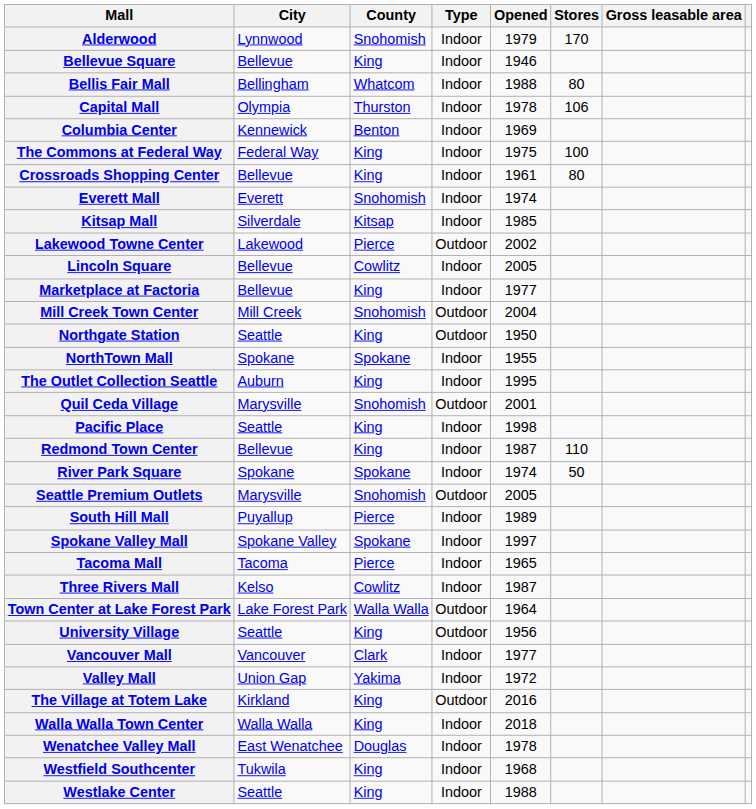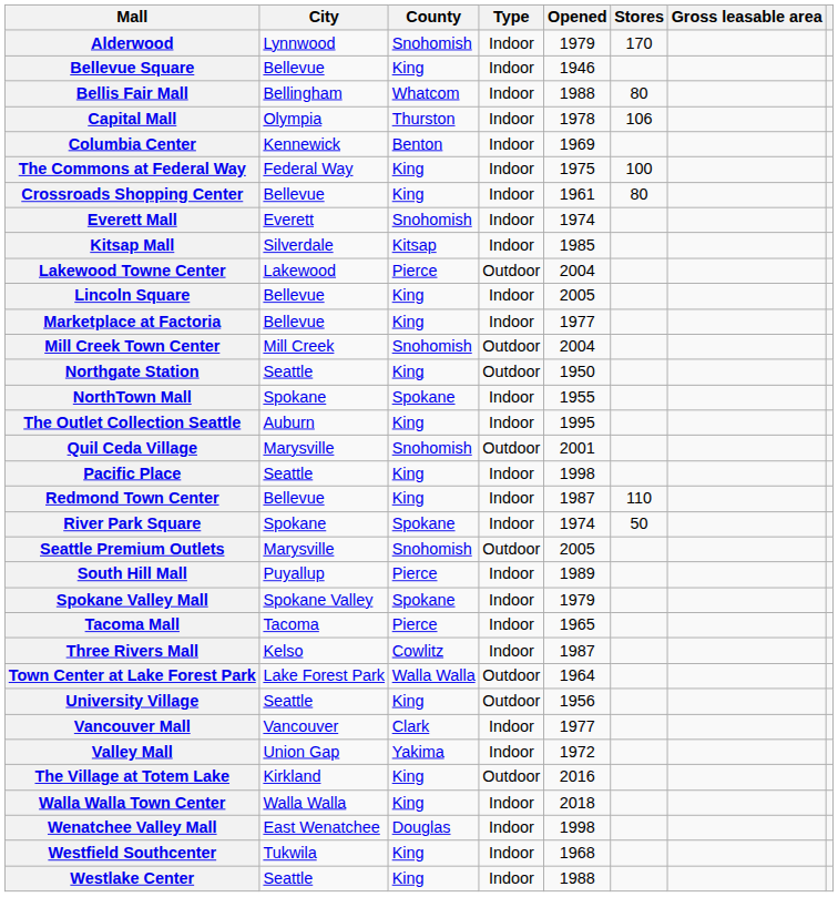 <table class="wikitable plainrowheaders sortable" style="text-align:center">
 <tr>
 <th scope="col">Mall</th>
 <th scope="col">City</th>
 <th scope="col">County</th>
 <th scope="col">Type</th>
 <th scope="col">Opened</th>
 <th scope="col">Stores</th>
 <th scope="col">Gross leasable area</th>
 <th scope="col" class="unsortable"></th>
 </tr>
 <tr>
 <th scope="row"><a href='#'>Alderwood</a></th>
 <td align="left"><a href='#'>Lynnwood</a></td>
 <td align="left"><a href='#'>Snohomish</a></td>
 <td>Indoor</td>
 <td>1979</td>
 <td>170</td>
 <td></td>
 <td></td>
 </tr>
 <tr>
 <th scope="row"><a href='#'>Bellevue Square</a></th>
 <td align="left"><a href='#'>Bellevue</a></td>
 <td align="left"><a href='#'>King</a></td>
 <td>Indoor</td>
 <td>1946</td>
 <td></td>
 <td></td>
 <td></td>
 </tr>
 <tr>
 <th scope="row"><a href='#'>Bellis Fair Mall</a></th>
 <td align="left"><a href='#'>Bellingham</a></td>
 <td align="left"><a href='#'>Whatcom</a></td>
 <td>Indoor</td>
 <td>1988</td>
 <td>80</td>
 <td></td>
 <td></td>
 </tr>
 <tr>
 <th scope="row"><a href='#'>Capital Mall</a></th>
 <td align="left"><a href='#'>Olympia</a></td>
 <td align="left"><a href='#'>Thurston</a></td>
 <td>Indoor</td>
 <td>1978</td>
 <td>106</td>
 <td></td>
 <td></td>
 </tr>
 <tr>
 <th scope="row"><a href='#'>Columbia Center</a></th>
 <td align="left"><a href='#'>Kennewick</a></td>
 <td align="left"><a href='#'>Benton</a></td>
 <td>Indoor</td>
 <td>1969</td>
 <td></td>
 <td></td>
 <td></td>
 </tr>
 <tr>
 <th scope="row"><a href='#'>The Commons at Federal Way</a></th>
 <td align="left"><a href='#'>Federal Way</a></td>
 <td align="left"><a href='#'>King</a></td>
 <td>Indoor</td>
 <td>1975</td>
 <td>100</td>
 <td></td>
 <td></td>
 </tr>
 <tr>
 <th scope="row"><a href='#'>Crossroads Shopping Center</a></th>
 <td align="left"><a href='#'>Bellevue</a></td>
 <td align="left"><a href='#'>King</a></td>
 <td>Indoor</td>
 <td>1961</td>
 <td>80</td>
 <td></td>
 <td></td>
 </tr>
 <tr>
 <th scope="row"><a href='#'>Everett Mall</a></th>
 <td align="left"><a href='#'>Everett</a></td>
 <td align="left"><a href='#'>Snohomish</a></td>
 <td>Indoor</td>
 <td>1974</td>
 <td></td>
 <td></td>
 <td></td>
 </tr>
 <tr>
 <th scope="row"><a href='#'>Kitsap Mall</a></th>
 <td align="left"><a href='#'>Silverdale</a></td>
 <td align="left"><a href='#'>Kitsap</a></td>
 <td>Indoor</td>
 <td>1985</td>
 <td></td>
 <td></td>
 <td></td>
 </tr>
 <tr>
 <th scope="row"><a href='#'>Lakewood Towne Center</a></th>
 <td align="left"><a href='#'>Lakewood</a></td>
 <td align="left"><a href='#'>Pierce</a></td>
 <td>Outdoor</td>
-<td>2002</td>
+<td>2004</td>
 <td></td>
 <td></td>
 <td></td>
 </tr>
 <tr>
 <th scope="row"><a href='#'>Lincoln Square</a></th>
 <td align="left"><a href='#'>Bellevue</a></td>
-<td align="left"><a href='#'>Cowlitz</a></td>
+<td align="left"><a href='#'>King</a></td>
 <td>Indoor</td>
 <td>2005</td>
 <td></td>
 <td></td>
 <td></td>
 </tr>
 <tr>
 <th scope="row"><a href='#'>Marketplace at Factoria</a></th>
 <td align="left"><a href='#'>Bellevue</a></td>
 <td align="left"><a href='#'>King</a></td>
 <td>Indoor</td>
 <td>1977</td>
 <td></td>
 <td></td>
 <td></td>
 </tr>
 <tr>
 <th scope="row"><a href='#'>Mill Creek Town Center</a></th>
 <td align="left"><a href='#'>Mill Creek</a></td>
 <td align="left"><a href='#'>Snohomish</a></td>
 <td>Outdoor</td>
 <td>2004</td>
 <td></td>
 <td></td>
 <td></td>
 </tr>
 <tr>
 <th scope="row"><a href='#'>Northgate Station</a></th>
 <td align="left"><a href='#'>Seattle</a></td>
 <td align="left"><a href='#'>King</a></td>
 <td>Outdoor</td>
 <td>1950</td>
 <td></td>
 <td></td>
 <td></td>
 </tr>
 <tr>
 <th scope="row"><a href='#'>NorthTown Mall</a></th>
 <td align="left"><a href='#'>Spokane</a></td>
 <td align="left"><a href='#'>Spokane</a></td>
 <td>Indoor</td>
 <td>1955</td>
 <td></td>
 <td></td>
 <td></td>
 </tr>
 <tr>
 <th scope="row"><a href='#'>The Outlet Collection Seattle</a></th>
 <td align="left"><a href='#'>Auburn</a></td>
 <td align="left"><a href='#'>King</a></td>
 <td>Indoor</td>
 <td>1995</td>
 <td></td>
 <td></td>
 <td></td>
 </tr>
 <tr>
 <th scope="row"><a href='#'>Quil Ceda Village</a></th>
 <td align="left"><a href='#'>Marysville</a></td>
 <td align="left"><a href='#'>Snohomish</a></td>
 <td>Outdoor</td>
 <td>2001</td>
 <td></td>
 <td></td>
 <td></td>
 </tr>
 <tr>
 <th scope="row"><a href='#'>Pacific Place</a></th>
 <td align="left"><a href='#'>Seattle</a></td>
 <td align="left"><a href='#'>King</a></td>
 <td>Indoor</td>
 <td>1998</td>
 <td></td>
 <td></td>
 <td></td>
 </tr>
 <tr>
 <th scope="row"><a href='#'>Redmond Town Center</a></th>
 <td align="left"><a href='#'>Bellevue</a></td>
 <td align="left"><a href='#'>King</a></td>
 <td>Indoor</td>
 <td>1987</td>
 <td>110</td>
 <td></td>
 <td></td>
 </tr>
 <tr>
 <th scope="row"><a href='#'>River Park Square</a></th>
 <td align="left"><a href='#'>Spokane</a></td>
 <td align="left"><a href='#'>Spokane</a></td>
 <td>Indoor</td>
 <td>1974</td>
 <td>50</td>
 <td></td>
 <td></td>
 </tr>
 <tr>
 <th scope="row"><a href='#'>Seattle Premium Outlets</a></th>
 <td align="left"><a href='#'>Marysville</a></td>
 <td align="left"><a href='#'>Snohomish</a></td>
 <td>Outdoor</td>
 <td>2005</td>
 <td></td>
 <td></td>
 <td></td>
 </tr>
 <tr>
 <th scope="row"><a href='#'>South Hill Mall</a></th>
 <td align="left"><a href='#'>Puyallup</a></td>
 <td align="left"><a href='#'>Pierce</a></td>
 <td>Indoor</td>
 <td>1989</td>
 <td></td>
 <td></td>
 <td></td>
 </tr>
 <tr>
 <th scope="row"><a href='#'>Spokane Valley Mall</a></th>
 <td align="left"><a href='#'>Spokane Valley</a></td>
 <td align="left"><a href='#'>Spokane</a></td>
 <td>Indoor</td>
-<td>1997</td>
+<td>1979</td>
 <td></td>
 <td></td>
 <td></td>
 </tr>
 <tr>
 <th scope="row"><a href='#'>Tacoma Mall</a></th>
 <td align="left"><a href='#'>Tacoma</a></td>
 <td align="left"><a href='#'>Pierce</a></td>
 <td>Indoor</td>
 <td>1965</td>
 <td></td>
 <td></td>
 <td></td>
 </tr>
 <tr>
 <th scope="row"><a href='#'>Three Rivers Mall</a></th>
 <td align="left"><a href='#'>Kelso</a></td>
 <td align="left"><a href='#'>Cowlitz</a></td>
 <td>Indoor</td>
 <td>1987</td>
 <td></td>
 <td></td>
 <td></td>
 </tr>
 <tr>
 <th scope="row"><a href='#'>Town Center at Lake Forest Park</a></th>
 <td align="left"><a href='#'>Lake Forest Park</a></td>
 <td align="left"><a href='#'>Walla Walla</a></td>
 <td>Outdoor</td>
 <td>1964</td>
 <td></td>
 <td></td>
 <td></td>
 </tr>
 <tr>
 <th scope="row"><a href='#'>University Village</a></th>
 <td align="left"><a href='#'>Seattle</a></td>
 <td align="left"><a href='#'>King</a></td>
 <td>Outdoor</td>
 <td>1956</td>
 <td></td>
 <td></td>
 <td></td>
 </tr>
 <tr>
 <th scope="row"><a href='#'>Vancouver Mall</a></th>
 <td align="left"><a href='#'>Vancouver</a></td>
 <td align="left"><a href='#'>Clark</a></td>
 <td>Indoor</td>
 <td>1977</td>
 <td></td>
 <td></td>
 <td></td>
 </tr>
 <tr>
 <th scope="row"><a href='#'>Valley Mall</a></th>
 <td align="left"><a href='#'>Union Gap</a></td>
 <td align="left"><a href='#'>Yakima</a></td>
 <td>Indoor</td>
 <td>1972</td>
 <td></td>
 <td></td>
 <td></td>
 </tr>
 <tr>
 <th scope="row"><a href='#'>The Village at Totem Lake</a></th>
 <td align="left"><a href='#'>Kirkland</a></td>
 <td align="left"><a href='#'>King</a></td>
 <td>Outdoor</td>
 <td>2016</td>
 <td></td>
 <td></td>
 <td></td>
 </tr>
 <tr>
 <th scope="row"><a href='#'>Walla Walla Town Center</a></th>
 <td align="left"><a href='#'>Walla Walla</a></td>
 <td align="left"><a href='#'>King</a></td>
 <td>Indoor</td>
 <td>2018</td>
 <td></td>
 <td></td>
 <td></td>
 </tr>
 <tr>
 <th scope="row"><a href='#'>Wenatchee Valley Mall</a></th>
 <td align="left"><a href='#'>East Wenatchee</a></td>
 <td align="left"><a href='#'>Douglas</a></td>
 <td>Indoor</td>
-<td>1978</td>
+<td>1998</td>
 <td></td>
 <td></td>
 <td></td>
 </tr>
 <tr>
 <th scope="row"><a href='#'>Westfield Southcenter</a></th>
 <td align="left"><a href='#'>Tukwila</a></td>
 <td align="left"><a href='#'>King</a></td>
 <td>Indoor</td>
 <td>1968</td>
 <td></td>
 <td></td>
 <td></td>
 </tr>
 <tr>
 <th scope="row"><a href='#'>Westlake Center</a></th>
 <td align="left"><a href='#'>Seattle</a></td>
 <td align="left"><a href='#'>King</a></td>
 <td>Indoor</td>
 <td>1988</td>
 <td></td>
 <td></td>
 <td></td>
 </tr>
 </table>
